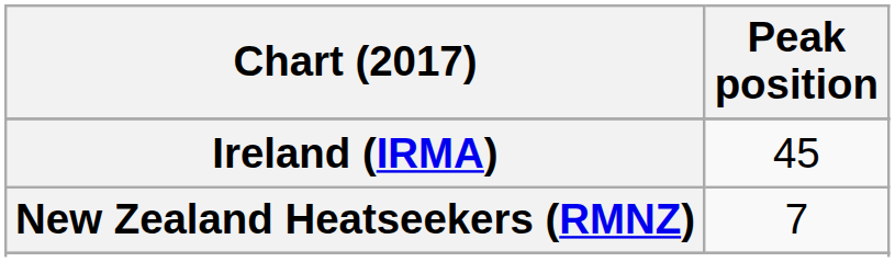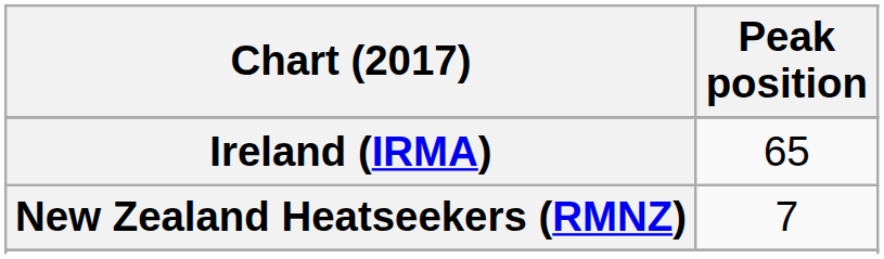 <table class="wikitable sortable plainrowheaders" style="text-align:center">
 <tr>
 <th scope="col">Chart (2017)</th>
 <th scope="col">Peak<br> position</th>
 </tr>
 <tr>
 </tr>
 <tr>
 </tr>
 <tr>
 </tr>
 <tr>
 </tr>
 <tr>
 <th scope="row">Ireland (<a href='#'>IRMA</a>)</th>
-<td>45</td>
+<td>65</td>
 </tr>
 <tr>
 <th scope="row">New Zealand Heatseekers (<a href='#'>RMNZ</a>)</th>
 <td>7</td>
 </tr>
 <tr>
 </tr>
 <tr>
 </tr>
 <tr>
 </tr>
 <tr>
 </tr>
 <tr>
 </tr>
 <tr>
 </tr>
 <tr>
 </tr>
 <tr>
 </tr>
 <tr>
 </tr>
 </table>
